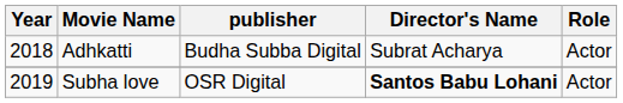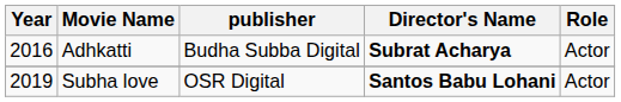 <table class="wikitable">
 <tr>
 <th>Year</th>
 <th>Movie Name</th>
 <th>publisher</th>
 <th>Director's Name</th>
 <th>Role</th>
 </tr>
 <tr>
-<td>2018</td>
+<td>2016</td>
 <td>Adhkatti</td>
 <td>Budha Subba Digital</td>
-<td>Subrat Acharya</td>
+<td><strong>Subrat Acharya</strong></td>
 <td>Actor</td>
 </tr>
 <tr>
 </tr>
 <tr>
 <td>2019</td>
 <td>Subha love</td>
 <td>OSR Digital</td>
 <td><strong>Santos Babu Lohani</strong></td>
 <td>Actor</td>
 </tr>
 </table>
